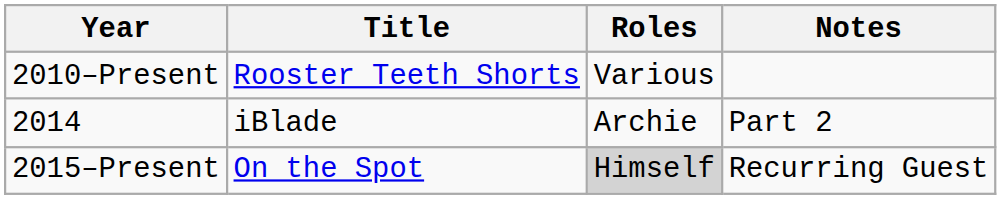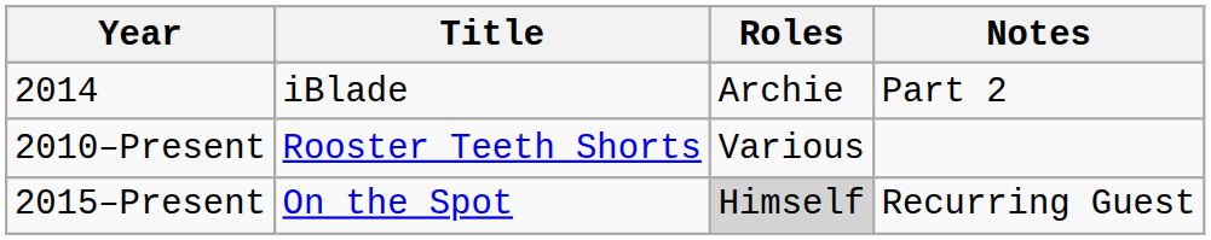 <table class="wikitable">
 <tr>
 <th>Year</th>
 <th>Title</th>
 <th>Roles</th>
 <th>Notes</th>
 </tr>
 <tr>
+<td>2014</td>
+<td>iBlade</td>
+<td>Archie</td>
+<td>Part 2</td>
+</tr>
+<tr>
 <td>2010–Present</td>
 <td><a href='#'>Rooster Teeth Shorts</a></td>
 <td>Various</td>
 <td></td>
-</tr>
-<tr>
-<td>2014</td>
-<td>iBlade</td>
-<td>Archie</td>
-<td>Part 2</td>
 </tr>
 <tr>
 <td>2015–Present</td>
 <td><a href='#'>On the Spot</a></td>
 <td style="background: lightgrey;">Himself</td>
 <td>Recurring Guest</td>
 </tr>
 </table>
